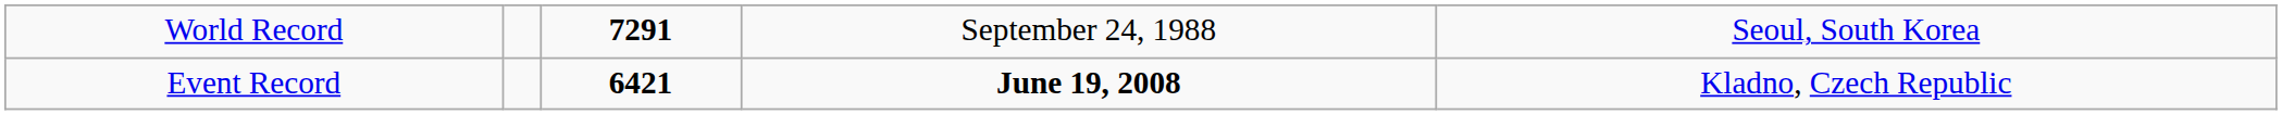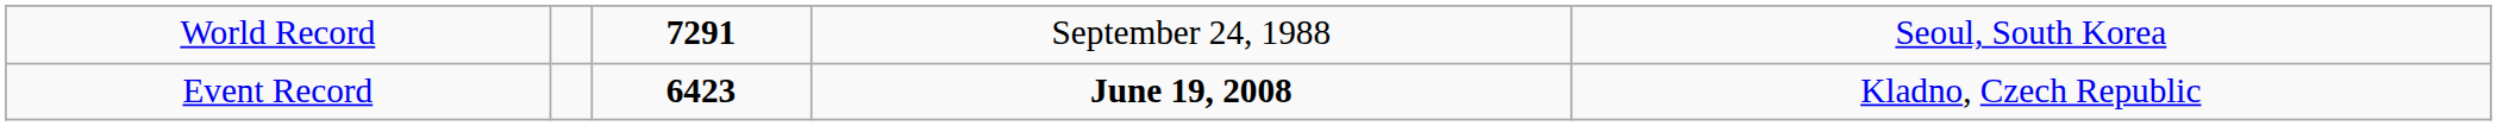 <table class="wikitable" style=" text-align:center; font-size:105%;" width="95%">
 <tr>
 <td><a href='#'>World Record</a></td>
 <td></td>
 <td><strong>7291</strong></td>
 <td>September 24, 1988</td>
 <td> <a href='#'>Seoul, South Korea</a></td>
 </tr>
 <tr>
 <td><a href='#'>Event Record</a></td>
 <td></td>
-<td><strong>6421</strong></td>
+<td><strong>6423</strong></td>
 <td><strong>June 19, 2008</strong></td>
 <td> <a href='#'>Kladno</a>, <a href='#'>Czech Republic</a></td>
 </tr>
 </table>
